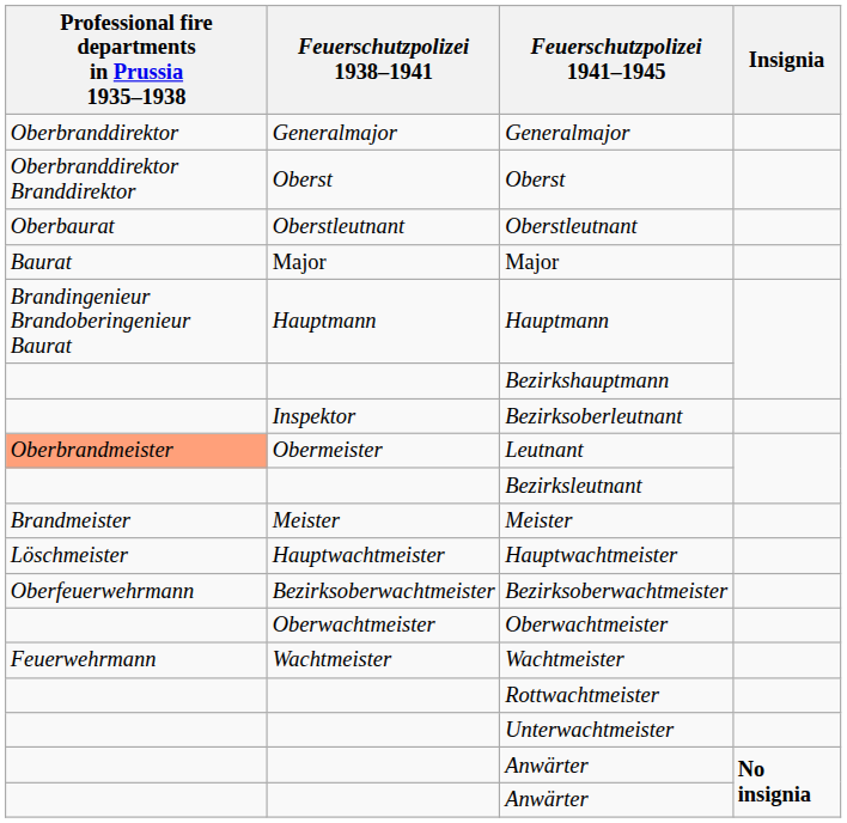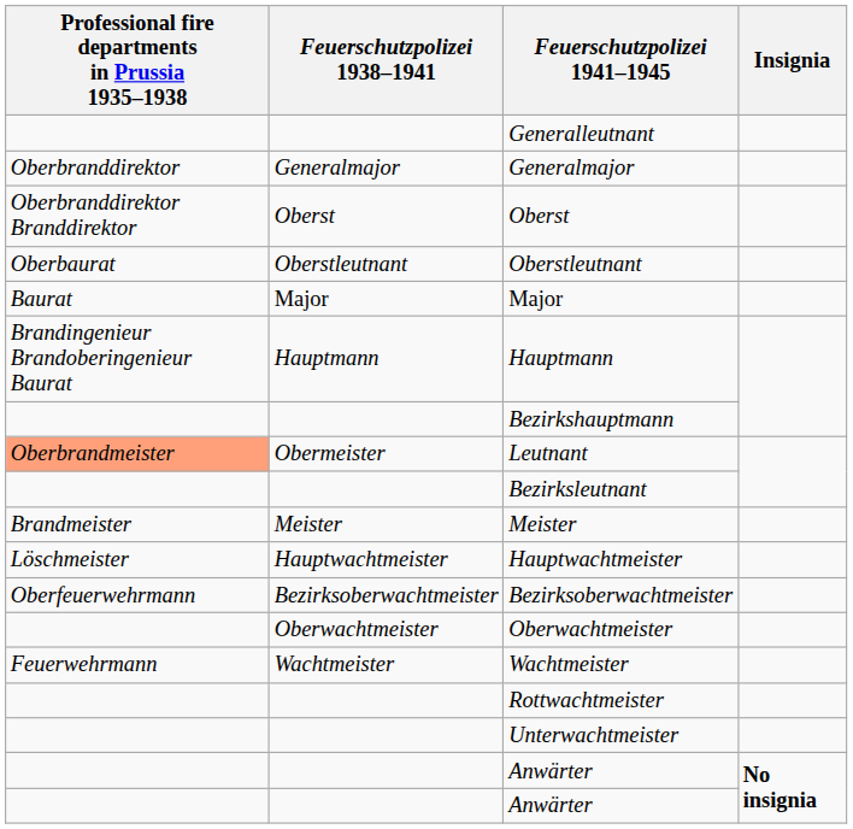 <table class="wikitable">
 <tr>
 <th align=left>Professional fire departments<br>in <a href='#'>Prussia</a><br>1935–1938</th>
 <th align=left><em>Feuerschutzpolizei</em><br>1938–1941</th>
 <th align=left><em>Feuerschutzpolizei</em><br>1941–1945</th>
 <th>Insignia</th>
+</tr>
+<tr>
+<td></td>
+<td></td>
+<td><em>Generalleutnant</em></td>
+<td></td>
 </tr>
 <tr>
 <td><em>Oberbranddirektor</em></td>
 <td><em>Generalmajor</em></td>
 <td><em>Generalmajor</em></td>
 <td></td>
 </tr>
 <tr>
 <td><em>Oberbranddirektor</em><br><em>Branddirektor</em></td>
 <td><em>Oberst</em></td>
 <td><em>Oberst</em></td>
 <td></td>
 </tr>
 <tr>
 <td><em>Oberbaurat</em></td>
 <td><em>Oberstleutnant</em></td>
 <td><em>Oberstleutnant</em></td>
 <td></td>
 </tr>
 <tr>
 <td><em>Baurat</em></td>
 <td>Major</td>
 <td>Major</td>
 <td></td>
 </tr>
 <tr>
 <td><em>Brandingenieur</em> <br> <em>Brandoberingenieur</em> <br> <em>Baurat</em></td>
 <td><em>Hauptmann</em></td>
 <td><em>Hauptmann</em></td>
 <td rowspan=2></td>
 </tr>
 <tr>
 <td></td>
 <td></td>
 <td><em>Bezirkshauptmann</em></td>
-</tr>
-<tr>
-<td></td>
-<td><em>Inspektor</em></td>
-<td><em>Bezirksoberleutnant</em></td>
-<td></td>
 </tr>
 <tr>
 <td style="background: lightsalmon;"><em>Oberbrandmeister</em></td>
 <td><em>Obermeister</em></td>
 <td><em>Leutnant</em></td>
 <td rowspan=2></td>
 </tr>
 <tr>
 <td></td>
 <td></td>
 <td><em>Bezirksleutnant</em></td>
 </tr>
 <tr>
 <td><em>Brandmeister</em></td>
 <td><em>Meister</em></td>
 <td><em>Meister</em></td>
 <td></td>
 </tr>
 <tr>
 <td><em>Löschmeister</em></td>
 <td><em>Hauptwachtmeister</em></td>
 <td><em>Hauptwachtmeister</em></td>
 <td></td>
 </tr>
 <tr>
 <td><em>Oberfeuerwehrmann</em></td>
 <td><em>Bezirksoberwachtmeister</em></td>
 <td><em>Bezirksoberwachtmeister</em></td>
 <td></td>
 </tr>
 <tr>
 <td></td>
 <td><em>Oberwachtmeister</em></td>
 <td><em>Oberwachtmeister</em></td>
 <td></td>
 </tr>
 <tr>
 <td><em>Feuerwehrmann</em></td>
 <td><em>Wachtmeister</em></td>
 <td><em>Wachtmeister</em></td>
 <td></td>
 </tr>
 <tr>
 <td></td>
 <td></td>
 <td><em>Rottwachtmeister</em></td>
 <td></td>
 </tr>
 <tr>
 <td></td>
 <td></td>
 <td><em>Unterwachtmeister</em></td>
 <td></td>
 </tr>
 <tr>
 <td></td>
 <td></td>
 <td><em>Anwärter</em></td>
 <td rowspan=2><strong>No insignia</strong></td>
 </tr>
 <tr>
 <td></td>
 <td></td>
 <td><em>Anwärter</em></td>
 </tr>
 </table>
